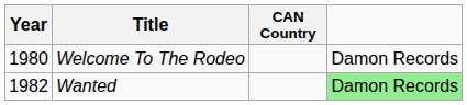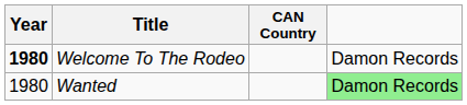 <table class="wikitable">
 <tr>
 <th rowspan="2">Year</th>
 <th rowspan="2">Title</th>
 </tr>
 <tr style="font-size:smaller;">
 <th width="65">CAN Country</th>
 </tr>
 <tr>
-<td>1980</td>
+<td><strong>1980</strong></td>
 <td><em>Welcome To The Rodeo</em></td>
 <td align="center"></td>
 <td>Damon Records</td>
 </tr>
 <tr>
-<td>1982</td>
+<td>1980</td>
 <td><em>Wanted</em></td>
 <td align="center"></td>
 <td style="background: lightgreen;">Damon Records</td>
 </tr>
 </table>
